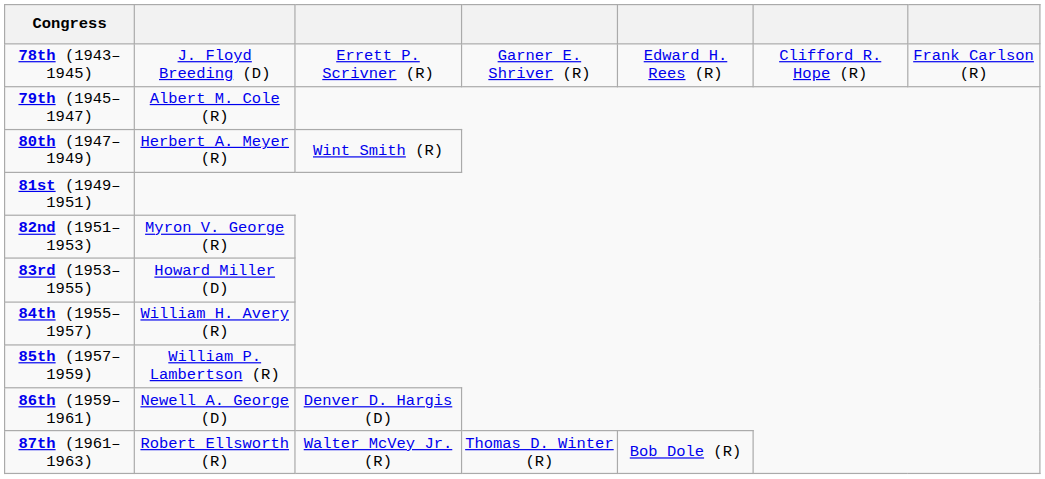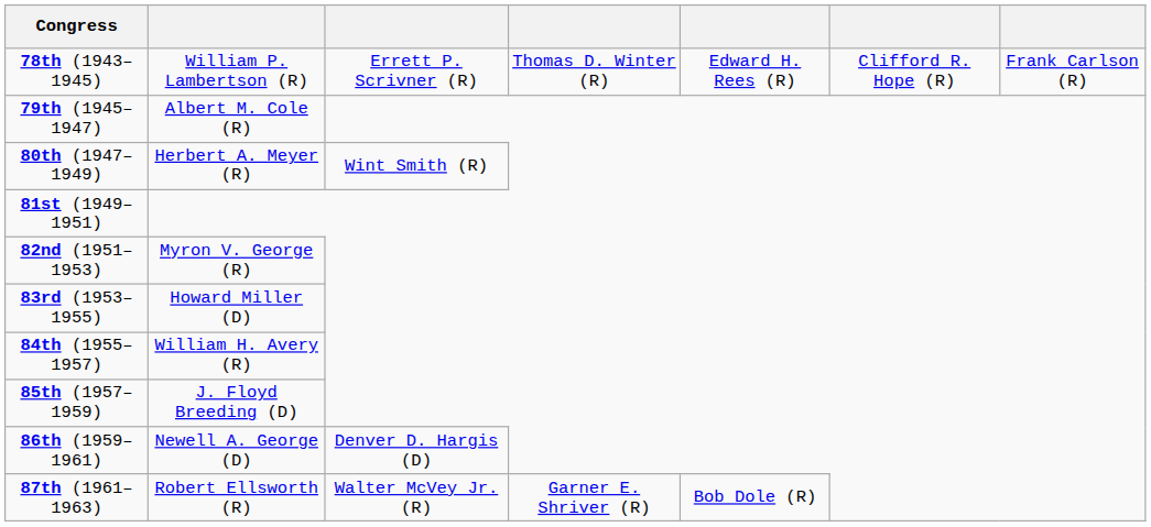 <table class=wikitable style="text-align:center">
 <tr style="height:2.5em">
 <th>Congress</th>
 <th></th>
 <th></th>
 <th></th>
 <th></th>
 <th></th>
 <th></th>
 </tr>
 <tr style="height:2.5em">
 <td><strong><a href='#'>78th</a></strong> (1943–1945)</td>
-<td><a href='#'>J. Floyd<br>Breeding</a> (D)</td>
+<td><a href='#'>William P.<br>Lambertson</a> (R)</td>
 <td><a href='#'>Errett P. Scrivner</a> (R)</td>
-<td><a href='#'>Garner E. Shriver</a> (R)</td>
+<td><a href='#'>Thomas D. Winter</a> (R)</td>
 <td><a href='#'>Edward H. Rees</a> (R)</td>
 <td><a href='#'>Clifford R. Hope</a> (R)</td>
 <td><a href='#'>Frank Carlson</a> (R)</td>
 </tr>
 <tr style="height:2.5em">
 <td><strong><a href='#'>79th</a></strong> (1945–1947)</td>
 <td><a href='#'>Albert M. Cole</a> (R)</td>
 </tr>
 <tr style="height:2.5em">
 <td><strong><a href='#'>80th</a></strong> (1947–1949)</td>
 <td><a href='#'>Herbert A. Meyer</a> (R)</td>
 <td><a href='#'>Wint Smith</a> (R)</td>
 </tr>
 <tr style="height:2.5em">
 <td><strong><a href='#'>81st</a></strong> (1949–1951)</td>
 </tr>
 <tr style="height:2.5em">
 <td><strong><a href='#'>82nd</a></strong> (1951–1953)</td>
 <td><a href='#'>Myron V. George</a> (R)</td>
 </tr>
 <tr style="height:2.5em">
 <td><strong><a href='#'>83rd</a></strong> (1953–1955)</td>
 <td><a href='#'>Howard Miller</a> (D)</td>
 </tr>
 <tr style="height:2.5em">
 <td><strong><a href='#'>84th</a></strong> (1955–1957)</td>
 <td><a href='#'>William H. Avery</a> (R)</td>
 </tr>
 <tr style="height:2.5em">
 <td><strong><a href='#'>85th</a></strong> (1957–1959)</td>
-<td><a href='#'>William P.<br>Lambertson</a> (R)</td>
+<td><a href='#'>J. Floyd<br>Breeding</a> (D)</td>
 </tr>
 <tr style="height:2.5em">
 <td><strong><a href='#'>86th</a></strong> (1959–1961)</td>
 <td><a href='#'>Newell A. George</a> (D)</td>
 <td><a href='#'>Denver D. Hargis</a> (D)</td>
 </tr>
 <tr style="height:2.5em">
 <td><strong><a href='#'>87th</a></strong> (1961–1963)</td>
 <td><a href='#'>Robert Ellsworth</a> (R)</td>
 <td><a href='#'>Walter McVey Jr.</a> (R)</td>
-<td><a href='#'>Thomas D. Winter</a> (R)</td>
+<td><a href='#'>Garner E. Shriver</a> (R)</td>
 <td><a href='#'>Bob Dole</a> (R)</td>
 </tr>
 </table>
